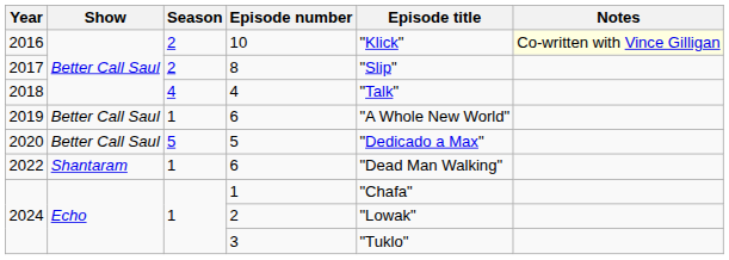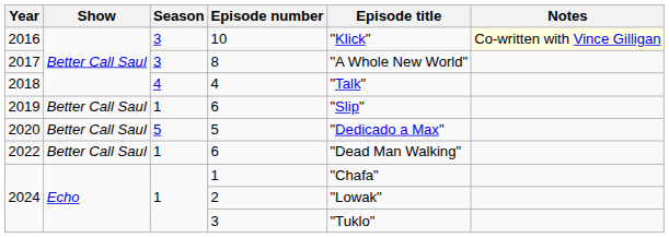 <table class="wikitable sortable">
 <tr>
 <th>Year</th>
 <th>Show</th>
 <th>Season</th>
 <th>Episode number</th>
 <th>Episode title</th>
 <th>Notes</th>
 </tr>
 <tr>
 <td>2016</td>
 <td rowspan="3"><em><a href='#'>Better Call Saul</a></em></td>
-<td><a href='#'>2</a></td>
+<td><a href='#'>3</a></td>
 <td>10</td>
 <td>"<a href='#'>Klick</a>"</td>
 <td style="background: lightyellow;">Co-written with <a href='#'>Vince Gilligan</a></td>
 </tr>
 <tr>
 <td>2017</td>
-<td><a href='#'>2</a></td>
+<td><a href='#'>3</a></td>
 <td>8</td>
-<td>"<a href='#'>Slip</a>"</td>
+<td>"A Whole New World"</td>
 <td></td>
 </tr>
 <tr>
 <td>2018</td>
 <td><a href='#'>4</a></td>
 <td>4</td>
 <td>"<a href='#'>Talk</a>"</td>
 <td></td>
 </tr>
 <tr>
 <td>2019</td>
 <td><em>Better Call Saul</em></td>
 <td>1</td>
 <td>6</td>
-<td>"A Whole New World"</td>
+<td>"<a href='#'>Slip</a>"</td>
 <td></td>
 </tr>
 <tr>
 <td>2020</td>
 <td><em>Better Call Saul</em></td>
 <td><a href='#'>5</a></td>
 <td>5</td>
 <td>"<a href='#'>Dedicado a Max</a>"</td>
 <td></td>
 </tr>
 <tr>
 <td>2022</td>
-<td><a href='#'><em>Shantaram</em></a></td>
+<td><em>Better Call Saul</em></td>
 <td>1</td>
 <td>6</td>
 <td>"Dead Man Walking"</td>
 <td></td>
 </tr>
 <tr>
 <td rowspan="3">2024</td>
 <td rowspan="3"><a href='#'><em>Echo</em></a></td>
 <td rowspan="3">1</td>
 <td>1</td>
 <td>"Chafa"</td>
 <td></td>
 </tr>
 <tr>
 <td>2</td>
 <td>"Lowak"</td>
 <td></td>
 </tr>
 <tr>
 <td>3</td>
 <td>"Tuklo"</td>
 <td></td>
 </tr>
 </table>
